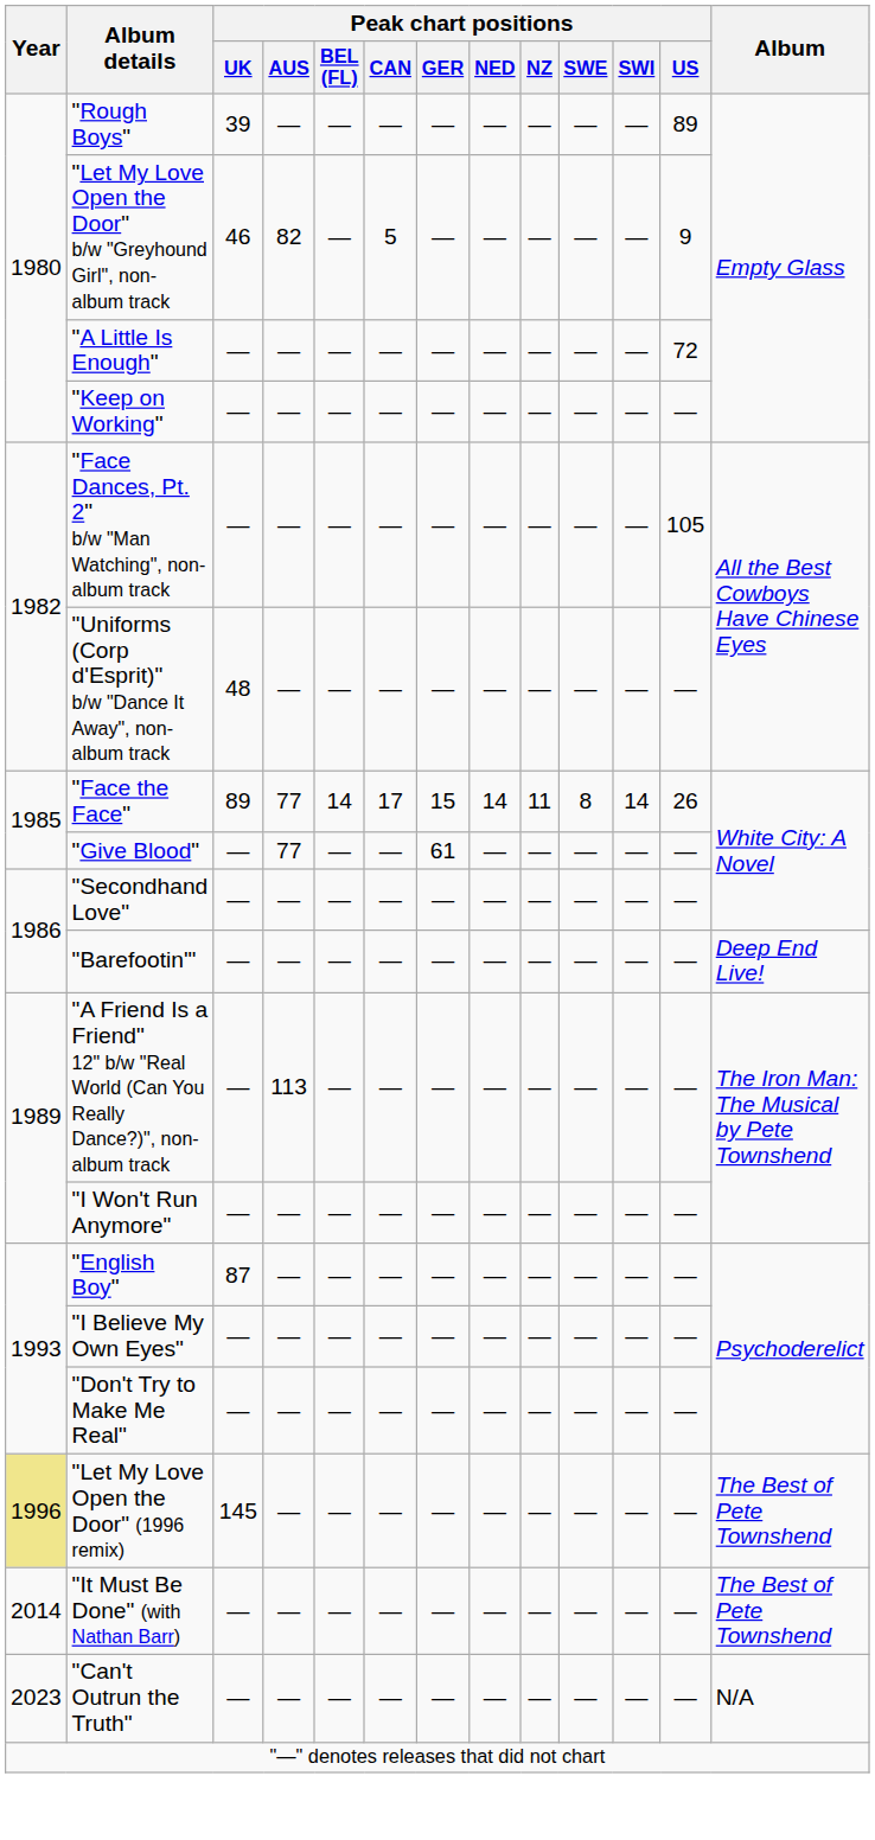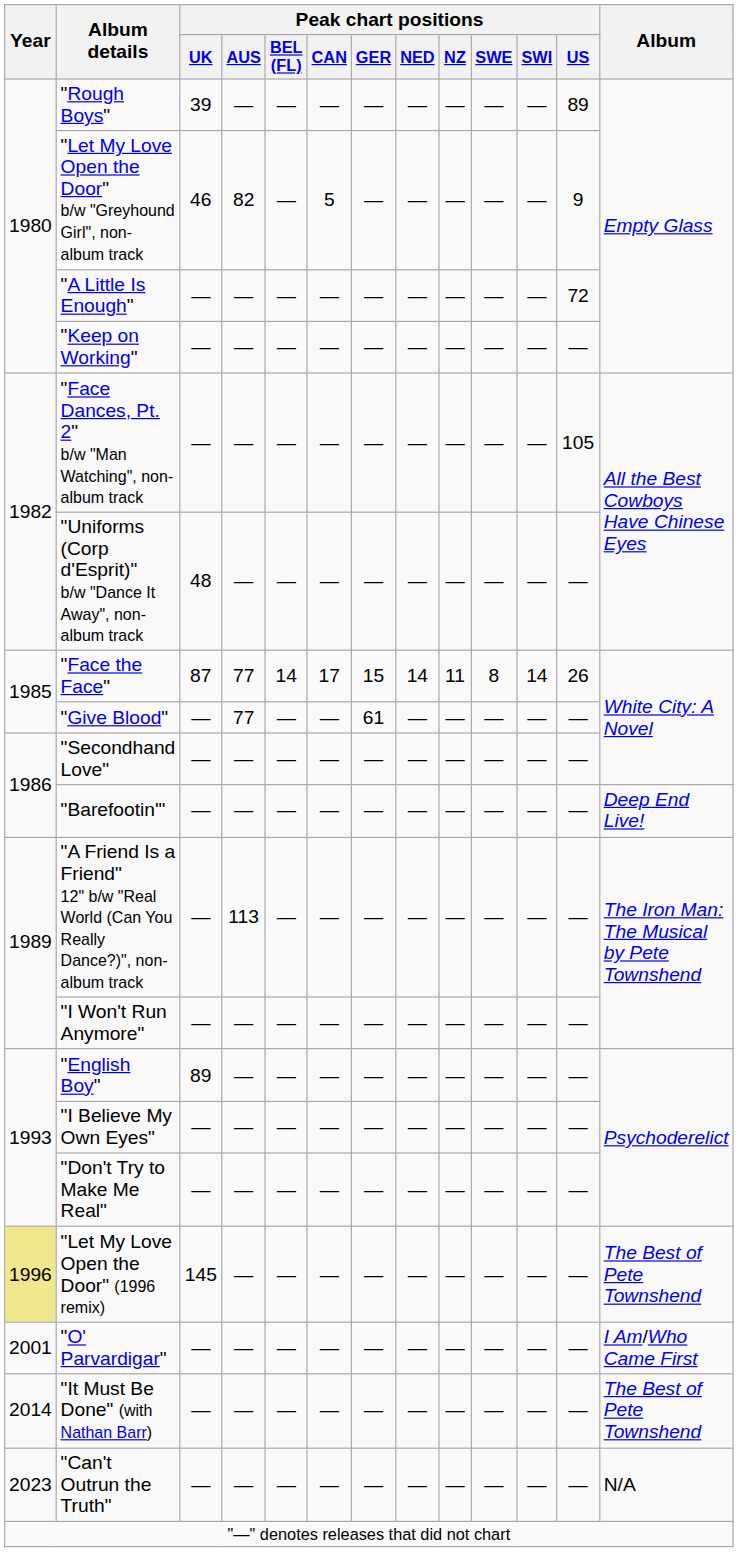 <table class="wikitable">
 <tr>
 <th rowspan="2" style="width:33px;">Year</th>
 <th rowspan="2">Album details</th>
 <th colspan="10">Peak chart positions</th>
 <th rowspan="2">Album</th>
 </tr>
 <tr>
 <th style="width:3em;font-size:85%"><a href='#'>UK</a><br></th>
 <th style="width:3em;font-size:85%"><a href='#'>AUS</a><br></th>
 <th style="width:3em;font-size:85%"><a href='#'>BEL<br>(FL)</a><br></th>
 <th style="width:3em;font-size:85%"><a href='#'>CAN</a></th>
 <th style="width:3em;font-size:85%"><a href='#'>GER</a><br></th>
 <th style="width:3em;font-size:85%"><a href='#'>NED</a><br></th>
 <th style="width:3em;font-size:85%"><a href='#'>NZ</a><br></th>
 <th style="width:3em;font-size:85%"><a href='#'>SWE</a><br></th>
 <th style="width:3em;font-size:85%"><a href='#'>SWI</a><br></th>
 <th style="width:3em;font-size:85%"><a href='#'>US</a><br></th>
 </tr>
 <tr>
 <td rowspan="4">1980</td>
 <td>"<a href='#'>Rough Boys</a>"</td>
 <td align="center">39</td>
 <td align="center">—</td>
 <td align="center">—</td>
 <td align="center">—</td>
 <td align="center">—</td>
 <td align="center">—</td>
 <td align="center">—</td>
 <td align="center">—</td>
 <td align="center">—</td>
 <td align="center">89</td>
 <td rowspan="4"><em><a href='#'>Empty Glass</a></em></td>
 </tr>
 <tr>
 <td>"<a href='#'>Let My Love Open the Door</a>"<br><small>b/w "Greyhound Girl", non-album track</small></td>
 <td align="center">46</td>
 <td align="center">82</td>
 <td align="center">—</td>
 <td align="center">5</td>
 <td align="center">—</td>
 <td align="center">—</td>
 <td align="center">—</td>
 <td align="center">—</td>
 <td align="center">—</td>
 <td align="center">9</td>
 </tr>
 <tr>
 <td>"<a href='#'>A Little Is Enough</a>"</td>
 <td align="center">—</td>
 <td align="center">—</td>
 <td align="center">—</td>
 <td align="center">—</td>
 <td align="center">—</td>
 <td align="center">—</td>
 <td align="center">—</td>
 <td align="center">—</td>
 <td align="center">—</td>
 <td align="center">72</td>
 </tr>
 <tr>
 <td>"<a href='#'>Keep on Working</a>"</td>
 <td align="center">—</td>
 <td align="center">—</td>
 <td align="center">—</td>
 <td align="center">—</td>
 <td align="center">—</td>
 <td align="center">—</td>
 <td align="center">—</td>
 <td align="center">—</td>
 <td align="center">—</td>
 <td align="center">—</td>
 </tr>
 <tr>
 <td rowspan="2">1982</td>
 <td>"<a href='#'>Face Dances, Pt. 2</a>"<br><small>b/w "Man Watching", non-album track</small></td>
 <td align="center">—</td>
 <td align="center">—</td>
 <td align="center">—</td>
 <td align="center">—</td>
 <td align="center">—</td>
 <td align="center">—</td>
 <td align="center">—</td>
 <td align="center">—</td>
 <td align="center">—</td>
 <td align="center">105</td>
 <td rowspan="2"><em><a href='#'>All the Best Cowboys Have Chinese Eyes</a></em></td>
 </tr>
 <tr>
 <td>"Uniforms (Corp d'Esprit)"<br><small>b/w "Dance It Away", non-album track</small></td>
 <td align="center">48</td>
 <td align="center">—</td>
 <td align="center">—</td>
 <td align="center">—</td>
 <td align="center">—</td>
 <td align="center">—</td>
 <td align="center">—</td>
 <td align="center">—</td>
 <td align="center">—</td>
 <td align="center">—</td>
 </tr>
 <tr>
 <td rowspan="2">1985</td>
 <td>"<a href='#'>Face the Face</a>"</td>
-<td align="center">89</td>
+<td align="center">87</td>
 <td align="center">77</td>
 <td align="center">14</td>
 <td align="center">17</td>
 <td align="center">15</td>
 <td align="center">14</td>
 <td align="center">11</td>
 <td align="center">8</td>
 <td align="center">14</td>
 <td align="center">26</td>
 <td rowspan="3"><em><a href='#'>White City: A Novel</a></em></td>
 </tr>
 <tr>
 <td>"<a href='#'>Give Blood</a>"</td>
 <td align="center">—</td>
 <td align="center">77</td>
 <td align="center">—</td>
 <td align="center">—</td>
 <td align="center">61</td>
 <td align="center">—</td>
 <td align="center">—</td>
 <td align="center">—</td>
 <td align="center">—</td>
 <td align="center">—</td>
 </tr>
 <tr>
 <td rowspan="2">1986</td>
 <td>"Secondhand Love"</td>
 <td align="center">—</td>
 <td align="center">—</td>
 <td align="center">—</td>
 <td align="center">—</td>
 <td align="center">—</td>
 <td align="center">—</td>
 <td align="center">—</td>
 <td align="center">—</td>
 <td align="center">—</td>
 <td align="center">—</td>
 </tr>
 <tr>
 <td>"Barefootin'"</td>
 <td align="center">—</td>
 <td align="center">—</td>
 <td align="center">—</td>
 <td align="center">—</td>
 <td align="center">—</td>
 <td align="center">—</td>
 <td align="center">—</td>
 <td align="center">—</td>
 <td align="center">—</td>
 <td align="center">—</td>
 <td><em><a href='#'>Deep End Live!</a></em></td>
 </tr>
 <tr>
 <td rowspan="2">1989</td>
 <td>"A Friend Is a Friend"<br><small>12" b/w "Real World (Can You Really Dance?)", non-album track</small></td>
 <td align="center">—</td>
 <td align="center">113</td>
 <td align="center">—</td>
 <td align="center">—</td>
 <td align="center">—</td>
 <td align="center">—</td>
 <td align="center">—</td>
 <td align="center">—</td>
 <td align="center">—</td>
 <td align="center">—</td>
 <td rowspan="2"><em><a href='#'>The Iron Man: The Musical by Pete Townshend</a></em></td>
 </tr>
 <tr>
 <td>"I Won't Run Anymore"</td>
 <td align="center">—</td>
 <td align="center">—</td>
 <td align="center">—</td>
 <td align="center">—</td>
 <td align="center">—</td>
 <td align="center">—</td>
 <td align="center">—</td>
 <td align="center">—</td>
 <td align="center">—</td>
 <td align="center">—</td>
 </tr>
 <tr>
 <td rowspan="3">1993</td>
 <td>"<a href='#'>English Boy</a>"</td>
-<td align="center">87</td>
+<td align="center">89</td>
 <td align="center">—</td>
 <td align="center">—</td>
 <td align="center">—</td>
 <td align="center">—</td>
 <td align="center">—</td>
 <td align="center">—</td>
 <td align="center">—</td>
 <td align="center">—</td>
 <td align="center">—</td>
 <td rowspan="3"><em><a href='#'>Psychoderelict</a></em></td>
 </tr>
 <tr>
 <td>"I Believe My Own Eyes"</td>
 <td align="center">—</td>
 <td align="center">—</td>
 <td align="center">—</td>
 <td align="center">—</td>
 <td align="center">—</td>
 <td align="center">—</td>
 <td align="center">—</td>
 <td align="center">—</td>
 <td align="center">—</td>
 <td align="center">—</td>
 </tr>
 <tr>
 <td>"Don't Try to Make Me Real"</td>
 <td align="center">—</td>
 <td align="center">—</td>
 <td align="center">—</td>
 <td align="center">—</td>
 <td align="center">—</td>
 <td align="center">—</td>
 <td align="center">—</td>
 <td align="center">—</td>
 <td align="center">—</td>
 <td align="center">—</td>
 </tr>
 <tr>
 <td style="background: khaki;">1996</td>
 <td>"Let My Love Open the Door" <small>(1996 remix)</small></td>
 <td align="center">145</td>
 <td align="center">—</td>
 <td align="center">—</td>
 <td align="center">—</td>
 <td align="center">—</td>
 <td align="center">—</td>
 <td align="center">—</td>
 <td align="center">—</td>
 <td align="center">—</td>
 <td align="center">—</td>
 <td><em><a href='#'>The Best of Pete Townshend</a></em></td>
 </tr>
 <tr>
+<td>2001</td>
+<td>"<a href='#'>O' Parvardigar</a>"</td>
+<td align="center">—</td>
+<td align="center">—</td>
+<td align="center">—</td>
+<td align="center">—</td>
+<td align="center">—</td>
+<td align="center">—</td>
+<td align="center">—</td>
+<td align="center">—</td>
+<td align="center">—</td>
+<td align="center">—</td>
+<td><em><a href='#'>I Am</a></em>/<em><a href='#'>Who Came First</a></em></td>
+</tr>
+<tr>
 <td>2014</td>
 <td>"It Must Be Done" <small>(with <a href='#'>Nathan Barr</a>)</small></td>
 <td align="center">—</td>
 <td align="center">—</td>
 <td align="center">—</td>
 <td align="center">—</td>
 <td align="center">—</td>
 <td align="center">—</td>
 <td align="center">—</td>
 <td align="center">—</td>
 <td align="center">—</td>
 <td align="center">—</td>
 <td><em><a href='#'>The Best of Pete Townshend</a></em></td>
 </tr>
 <tr>
 <td>2023</td>
 <td>"Can't Outrun the Truth"</td>
 <td align="center">—</td>
 <td align="center">—</td>
 <td align="center">—</td>
 <td align="center">—</td>
 <td align="center">—</td>
 <td align="center">—</td>
 <td align="center">—</td>
 <td align="center">—</td>
 <td align="center">—</td>
 <td align="center">—</td>
 <td>N/A</td>
 </tr>
 <tr>
 <td colspan="13" align="center" style="font-size:85%">"—" denotes releases that did not<small></small> char<small></small>t</td>
 </tr>
 </table>
